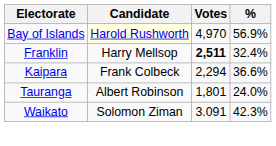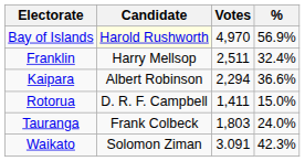 <table class="wikitable sortable" style="text-align:center;">
 <tr>
 <th>Electorate</th>
 <th>Candidate</th>
 <th>Votes</th>
 <th>%</th>
 </tr>
 <tr>
 <td><a href='#'>Bay of Islands</a></td>
 <td style="background: lightyellow;"><a href='#'>Harold Rushworth</a></td>
 <td>4,970</td>
 <td>56.9%</td>
 </tr>
 <tr>
 <td><a href='#'>Franklin</a></td>
 <td>Harry Mellsop</td>
-<td><strong>2,511</strong></td>
+<td>2,511</td>
 <td>32.4%</td>
 </tr>
 <tr>
 <td><a href='#'>Kaipara</a></td>
-<td>Frank Colbeck</td>
+<td>Albert Robinson</td>
 <td>2,294</td>
 <td>36.6%</td>
 </tr>
 <tr>
+<td><a href='#'>Rotorua</a></td>
+<td>D. R. F. Campbell</td>
+<td>1,411</td>
+<td>15.0%</td>
+</tr>
+<tr>
 <td><a href='#'>Tauranga</a></td>
-<td>Albert Robinson</td>
-<td>1,801</td>
+<td>Frank Colbeck</td>
+<td>1,803</td>
 <td>24.0%</td>
 </tr>
 <tr>
 <td><a href='#'>Waikato</a></td>
 <td>Solomon Ziman</td>
 <td>3.091</td>
 <td>42.3%</td>
 </tr>
 </table>
